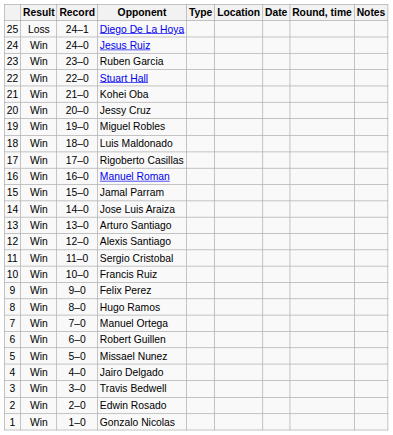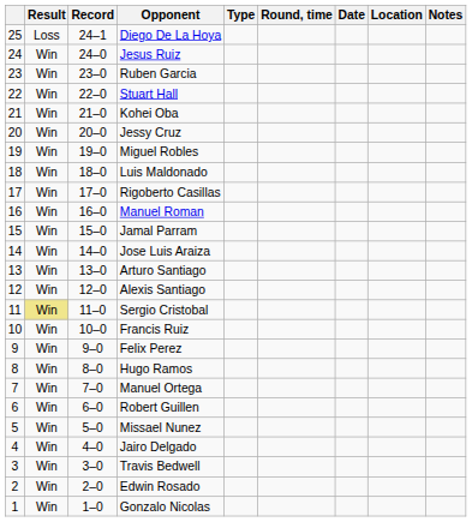 <table class="wikitable" style="text-align:center; font-size:95%">
 <tr>
 <th></th>
 <th>Result</th>
 <th>Record</th>
 <th>Opponent</th>
 <th>Type</th>
+<th>Round, time</th>
+<th>Date</th>
 <th>Location</th>
-<th>Date</th>
-<th>Round, time</th>
 <th>Notes</th>
 </tr>
 <tr>
 <td>25</td>
 <td>Loss</td>
 <td>24–1</td>
 <td align=left> <a href='#'>Diego De La Hoya</a></td>
 <td></td>
-<td align=left></td>
 <td></td>
 <td></td>
+<td align=left></td>
 <td align=left></td>
 </tr>
 <tr>
 <td>24</td>
 <td>Win</td>
 <td>24–0</td>
 <td align=left> <a href='#'>Jesus Ruiz</a></td>
 <td></td>
-<td align=left></td>
 <td></td>
 <td></td>
+<td align=left></td>
 <td align=left></td>
 </tr>
 <tr>
 <td>23</td>
 <td>Win</td>
 <td>23–0</td>
 <td align=left> Ruben Garcia</td>
 <td></td>
-<td align=left></td>
 <td></td>
 <td></td>
+<td align=left></td>
 <td align=left></td>
 </tr>
 <tr>
 <td>22</td>
 <td>Win</td>
 <td>22–0</td>
 <td align=left> <a href='#'>Stuart Hall</a></td>
 <td></td>
-<td align=left></td>
 <td></td>
 <td></td>
+<td align=left></td>
 <td align=left></td>
 </tr>
 <tr>
 <td>21</td>
 <td>Win</td>
 <td>21–0</td>
 <td align=left> Kohei Oba</td>
 <td></td>
-<td align=left></td>
 <td></td>
 <td></td>
+<td align=left></td>
 <td align=left></td>
 </tr>
 <tr>
 <td>20</td>
 <td>Win</td>
 <td>20–0</td>
 <td align=left> Jessy Cruz</td>
 <td></td>
-<td align=left></td>
 <td></td>
 <td></td>
+<td align=left></td>
 <td align=left></td>
 </tr>
 <tr>
 <td>19</td>
 <td>Win</td>
 <td>19–0</td>
 <td align=left> Miguel Robles</td>
 <td></td>
-<td align=left></td>
 <td></td>
 <td></td>
+<td align=left></td>
 <td align=left></td>
 </tr>
 <tr>
 <td>18</td>
 <td>Win</td>
 <td>18–0</td>
 <td align=left> Luis Maldonado</td>
 <td></td>
-<td align=left></td>
 <td></td>
 <td></td>
+<td align=left></td>
 <td align=left></td>
 </tr>
 <tr>
 <td>17</td>
 <td>Win</td>
 <td>17–0</td>
 <td align=left> Rigoberto Casillas</td>
 <td></td>
-<td align=left></td>
 <td></td>
 <td></td>
+<td align=left></td>
 <td align=left></td>
 </tr>
 <tr>
 <td>16</td>
 <td>Win</td>
 <td>16–0</td>
 <td align=left> <a href='#'>Manuel Roman</a></td>
 <td></td>
-<td align=left></td>
 <td></td>
 <td></td>
+<td align=left></td>
 <td align=left></td>
 </tr>
 <tr>
 <td>15</td>
 <td>Win</td>
 <td>15–0</td>
 <td align=left> Jamal Parram</td>
 <td></td>
-<td align=left></td>
 <td></td>
 <td></td>
+<td align=left></td>
 <td align=left></td>
 </tr>
 <tr>
 <td>14</td>
 <td>Win</td>
 <td>14–0</td>
 <td align=left> Jose Luis Araiza</td>
 <td></td>
-<td align=left></td>
 <td></td>
 <td></td>
+<td align=left></td>
 <td align=left></td>
 </tr>
 <tr>
 <td>13</td>
 <td>Win</td>
 <td>13–0</td>
 <td align=left> Arturo Santiago</td>
 <td></td>
-<td align=left></td>
 <td></td>
 <td></td>
+<td align=left></td>
 <td align=left></td>
 </tr>
 <tr>
 <td>12</td>
 <td>Win</td>
 <td>12–0</td>
 <td align=left> Alexis Santiago</td>
 <td></td>
-<td align=left></td>
 <td></td>
 <td></td>
+<td align=left></td>
 <td align=left></td>
 </tr>
 <tr>
 <td>11</td>
-<td>Win</td>
+<td style="background: khaki;">Win</td>
 <td>11–0</td>
 <td align=left> Sergio Cristobal</td>
 <td></td>
-<td align=left></td>
 <td></td>
 <td></td>
+<td align=left></td>
 <td align=left></td>
 </tr>
 <tr>
 <td>10</td>
 <td>Win</td>
 <td>10–0</td>
 <td align=left> Francis Ruiz</td>
 <td></td>
-<td align=left></td>
 <td></td>
 <td></td>
+<td align=left></td>
 <td align=left></td>
 </tr>
 <tr>
 <td>9</td>
 <td>Win</td>
 <td>9–0</td>
 <td align=left> Felix Perez</td>
 <td></td>
-<td align=left></td>
 <td></td>
 <td></td>
+<td align=left></td>
 <td align=left></td>
 </tr>
 <tr>
 <td>8</td>
 <td>Win</td>
 <td>8–0</td>
 <td align=left> Hugo Ramos</td>
 <td></td>
-<td align=left></td>
 <td></td>
 <td></td>
+<td align=left></td>
 <td align=left></td>
 </tr>
 <tr>
 <td>7</td>
 <td>Win</td>
 <td>7–0</td>
 <td align=left> Manuel Ortega</td>
 <td></td>
-<td align=left></td>
 <td></td>
 <td></td>
+<td align=left></td>
 <td align=left></td>
 </tr>
 <tr>
 <td>6</td>
 <td>Win</td>
 <td>6–0</td>
 <td align=left> Robert Guillen</td>
 <td></td>
-<td align=left></td>
 <td></td>
 <td></td>
+<td align=left></td>
 <td align=left></td>
 </tr>
 <tr>
 <td>5</td>
 <td>Win</td>
 <td>5–0</td>
 <td align=left> Missael Nunez</td>
 <td></td>
-<td align=left></td>
 <td></td>
 <td></td>
+<td align=left></td>
 <td align=left></td>
 </tr>
 <tr>
 <td>4</td>
 <td>Win</td>
 <td>4–0</td>
 <td align=left> Jairo Delgado</td>
 <td></td>
-<td align=left></td>
 <td></td>
 <td></td>
+<td align=left></td>
 <td align=left></td>
 </tr>
 <tr>
 <td>3</td>
 <td>Win</td>
 <td>3–0</td>
 <td align=left> Travis Bedwell</td>
 <td></td>
-<td align=left></td>
 <td></td>
 <td></td>
+<td align=left></td>
 <td align=left></td>
 </tr>
 <tr>
 <td>2</td>
 <td>Win</td>
 <td>2–0</td>
 <td align=left> Edwin Rosado</td>
 <td></td>
-<td align=left></td>
 <td></td>
 <td></td>
+<td align=left></td>
 <td align=left></td>
 </tr>
 <tr>
 <td>1</td>
 <td>Win</td>
 <td>1–0</td>
 <td align=left> Gonzalo Nicolas</td>
 <td></td>
-<td align=left></td>
 <td></td>
 <td></td>
 <td align=left></td>
+<td align=left></td>
 </tr>
 </table>
